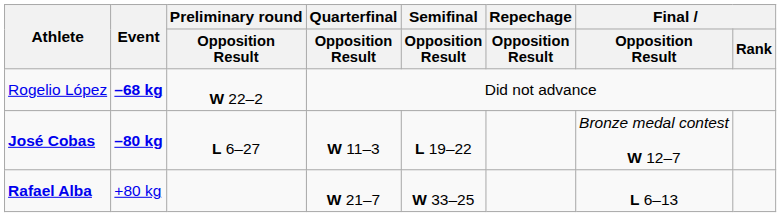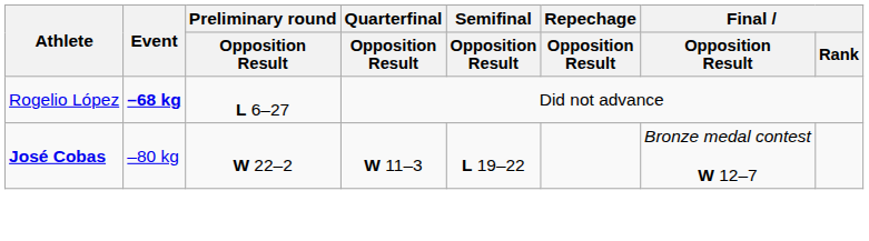 <table class=wikitable style=font-size:95%;text-align:center>
 <tr>
 <th rowspan=2>Athlete</th>
 <th rowspan=2>Event</th>
 <th>Preliminary round</th>
 <th>Quarterfinal</th>
 <th>Semifinal</th>
 <th>Repechage</th>
 <th colspan=2>Final / </th>
 </tr>
 <tr style=font-size:95%>
 <th>Opposition<br>Result</th>
 <th>Opposition<br>Result</th>
 <th>Opposition<br>Result</th>
 <th>Opposition<br>Result</th>
 <th>Opposition<br>Result</th>
 <th>Rank</th>
 </tr>
 <tr>
 <td align=left><a href='#'>Rogelio López</a></td>
 <td align=left><strong><a href='#'>–68 kg</a></strong></td>
-<td><br><strong>W</strong> 22–2</td>
+<td><br><strong>L</strong> 6–27</td>
 <td colspan=5>Did not advance</td>
 </tr>
 <tr align=center>
 <td align=left><strong><a href='#'>José Cobas</a></strong></td>
-<td align=left><strong><a href='#'>–80 kg</a></strong></td>
-<td><br><strong>L</strong> 6–27</td>
+<td align=left><a href='#'>–80 kg</a></td>
+<td><br><strong>W</strong> 22–2</td>
 <td><br><strong>W</strong> 11–3</td>
 <td><br><strong>L</strong> 19–22</td>
 <td></td>
 <td><em>Bronze medal contest</em><br><br><strong>W</strong> 12–7</td>
 <td></td>
 </tr>
-<tr align=center>
-<td align=left><strong><a href='#'>Rafael Alba</a></strong></td>
-<td align=left><a href='#'>+80 kg</a></td>
-<td></td>
-<td><br><strong>W</strong> 21–7</td>
-<td><br><strong>W</strong> 33–25</td>
-<td></td>
-<td><br><strong>L</strong> 6–13</td>
-<td></td>
-</tr>
 </table>
